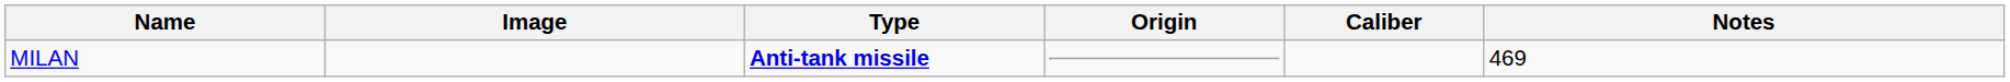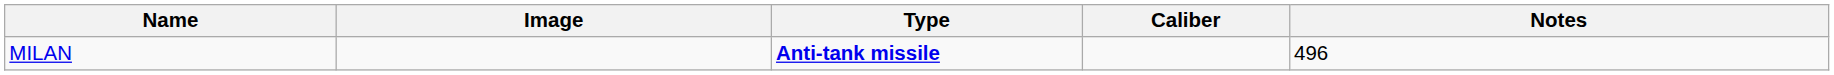 <table class="wikitable" style="width:90%;">
 <tr>
 <th width=16%>Name</th>
 <th width=21%>Image</th>
 <th width=15%>Type</th>
-<th width=12%>Origin</th>
 <th width=10%>Caliber</th>
 <th width=26%>Notes</th>
 </tr>
 <tr>
 <td><a href='#'>MILAN</a></td>
 <td></td>
 <td><strong><a href='#'>Anti-tank missile</a></strong></td>
-<td><hr></td>
 <td></td>
-<td>469</td>
+<td>496</td>
 </tr>
 </table>
